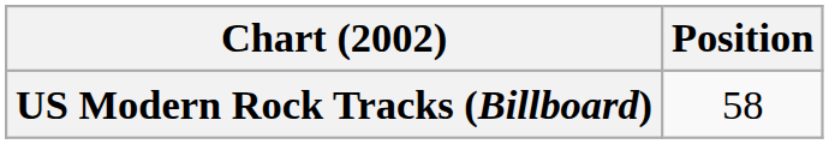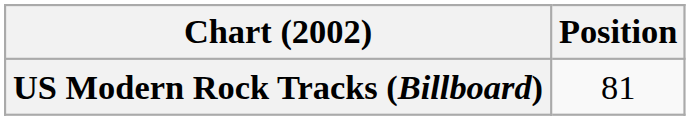 <table class="wikitable plainrowheaders" style="text-align:center">
 <tr>
 <th scope="col">Chart (2002)</th>
 <th scope="col">Position</th>
 </tr>
 <tr>
 <th scope="row">US Modern Rock Tracks (<em>Billboard</em>)</th>
-<td>58</td>
+<td>81</td>
 </tr>
 </table>
